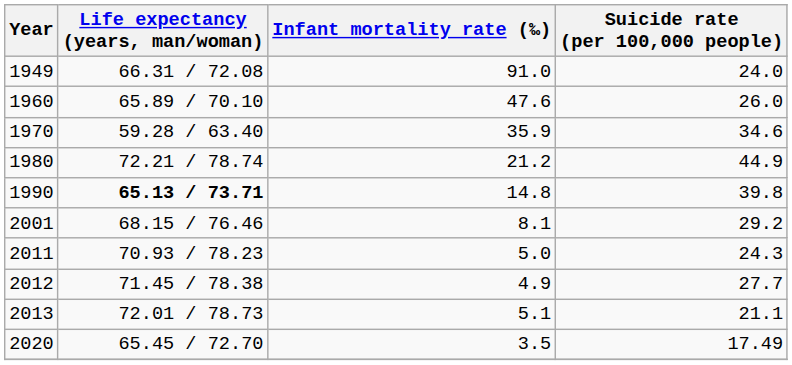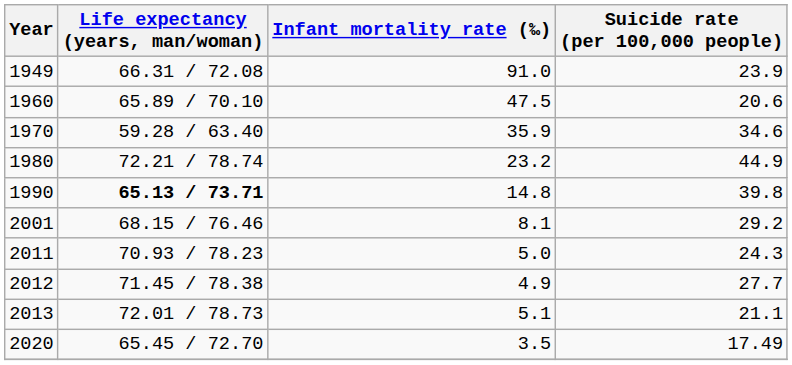 <table class="wikitable" style="text-align:right">
 <tr>
 <th>Year</th>
 <th><a href='#'>Life expectancy</a><br>(years, man/woman)</th>
 <th><a href='#'>Infant mortality rate</a> (‰)</th>
 <th>Suicide rate<br>(per 100,000 people)</th>
 </tr>
 <tr>
 <td>1949</td>
 <td>66.31 / 72.08</td>
 <td>91.0</td>
-<td>24.0</td>
+<td>23.9</td>
 </tr>
 <tr>
 <td>1960</td>
 <td>65.89 / 70.10</td>
-<td>47.6</td>
-<td>26.0</td>
+<td>47.5</td>
+<td>20.6</td>
 </tr>
 <tr>
 <td>1970</td>
 <td>59.28 / 63.40</td>
 <td>35.9</td>
 <td>34.6</td>
 </tr>
 <tr>
 <td>1980</td>
 <td>72.21 / 78.74</td>
-<td>21.2</td>
+<td>23.2</td>
 <td>44.9</td>
 </tr>
 <tr>
 <td>1990</td>
 <td><strong>65.13 / 73.71</strong></td>
 <td>14.8</td>
 <td>39.8</td>
 </tr>
 <tr>
 <td>2001</td>
 <td>68.15 / 76.46</td>
 <td>8.1</td>
 <td>29.2</td>
 </tr>
 <tr>
 <td>2011</td>
 <td>70.93 / 78.23</td>
 <td>5.0</td>
 <td>24.3</td>
 </tr>
 <tr>
 <td>2012</td>
 <td>71.45 / 78.38</td>
 <td>4.9</td>
 <td>27.7</td>
 </tr>
 <tr>
 <td>2013</td>
 <td>72.01 / 78.73</td>
 <td>5.1</td>
 <td>21.1</td>
 </tr>
 <tr>
 <td>2020</td>
 <td>65.45 / 72.70</td>
 <td>3.5</td>
 <td>17.49</td>
 </tr>
 <tr>
 </tr>
 </table>
